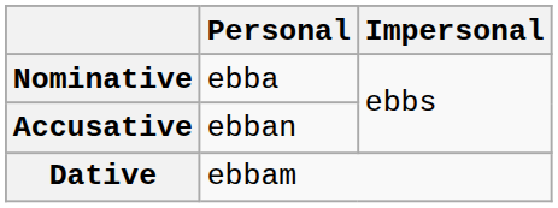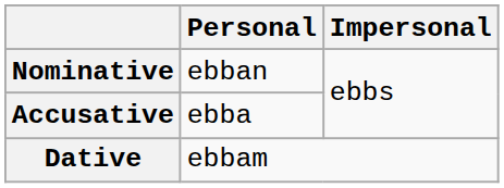 <table class="wikitable">
 <tr>
 <th></th>
 <th>Personal</th>
 <th>Impersonal</th>
 </tr>
 <tr>
 <th>Nominative</th>
-<td>ebba</td>
+<td>ebban</td>
 <td rowspan="2">ebbs</td>
 </tr>
 <tr>
 <th>Accusative</th>
-<td>ebban</td>
+<td>ebba</td>
 </tr>
 <tr>
 <th>Dative</th>
 <td colspan="2">ebbam</td>
 </tr>
 </table>
